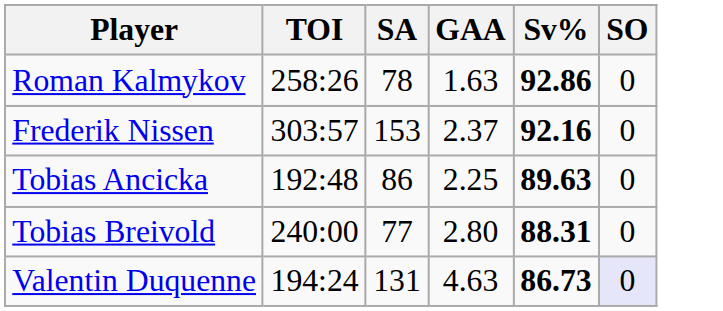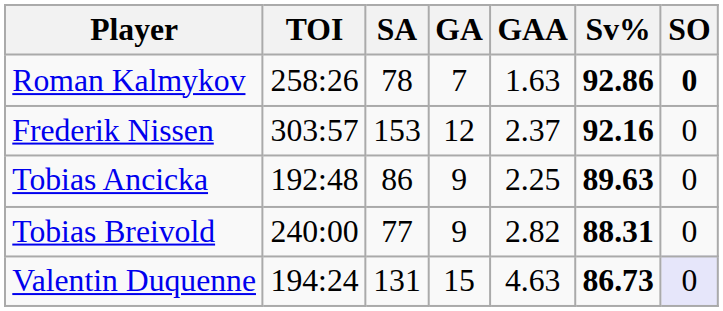 <table class="wikitable sortable" style="text-align:center;">
 <tr>
 <th>Player</th>
 <th>TOI</th>
 <th>SA</th>
+<th>GA</th>
 <th>GAA</th>
 <th>Sv%</th>
 <th>SO</th>
 </tr>
 <tr>
 <td align=left> <a href='#'>Roman Kalmykov</a></td>
 <td>258:26</td>
 <td>78</td>
+<td>7</td>
 <td>1.63</td>
 <td><strong>92.86</strong></td>
-<td>0</td>
+<td><strong>0</strong></td>
 </tr>
 <tr>
 <td align=left> <a href='#'>Frederik Nissen</a></td>
 <td>303:57</td>
 <td>153</td>
+<td>12</td>
 <td>2.37</td>
 <td><strong>92.16</strong></td>
 <td>0</td>
 </tr>
 <tr>
 <td align=left> <a href='#'>Tobias Ancicka</a></td>
 <td>192:48</td>
 <td>86</td>
+<td>9</td>
 <td>2.25</td>
 <td><strong>89.63</strong></td>
 <td>0</td>
 </tr>
 <tr>
 <td align=left> <a href='#'>Tobias Breivold</a></td>
 <td>240:00</td>
 <td>77</td>
-<td>2.80</td>
+<td>9</td>
+<td>2.82</td>
 <td><strong>88.31</strong></td>
 <td>0</td>
 </tr>
 <tr>
 <td align=left> <a href='#'>Valentin Duquenne</a></td>
 <td>194:24</td>
 <td>131</td>
+<td>15</td>
 <td>4.63</td>
 <td><strong>86.73</strong></td>
 <td style="background: lavender;">0</td>
 </tr>
 </table>
